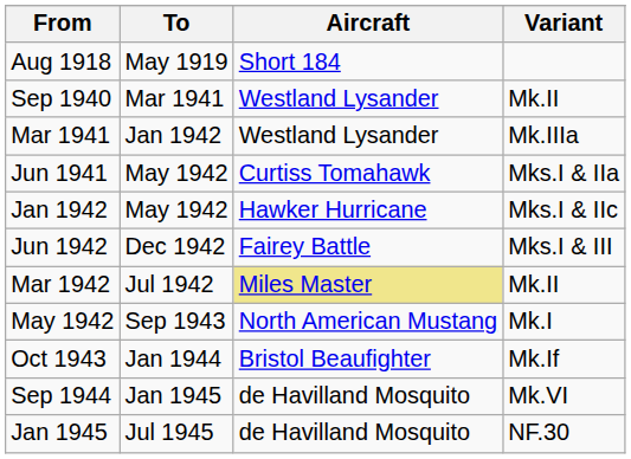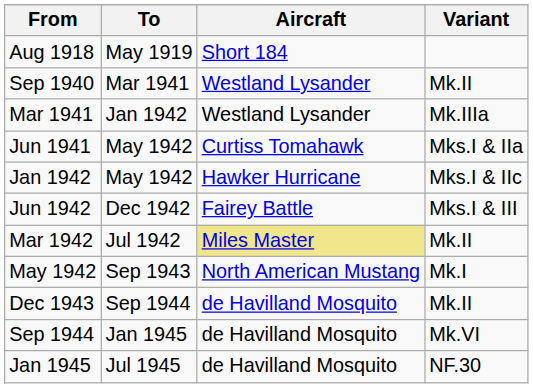 <table class="wikitable">
 <tr>
 </tr>
 <tr>
 <th>From</th>
 <th>To</th>
 <th>Aircraft</th>
 <th>Variant</th>
 </tr>
 <tr>
 <td>Aug 1918</td>
 <td>May 1919</td>
 <td><a href='#'>Short 184</a></td>
 <td></td>
 </tr>
 <tr>
 <td>Sep 1940</td>
 <td>Mar 1941</td>
 <td><a href='#'>Westland Lysander</a></td>
 <td>Mk.II</td>
 </tr>
 <tr>
 <td>Mar 1941</td>
 <td>Jan 1942</td>
 <td>Westland Lysander</td>
 <td>Mk.IIIa</td>
 </tr>
 <tr>
 <td>Jun 1941</td>
 <td>May 1942</td>
 <td><a href='#'>Curtiss Tomahawk</a></td>
 <td>Mks.I & IIa</td>
 </tr>
 <tr>
 <td>Jan 1942</td>
 <td>May 1942</td>
 <td><a href='#'>Hawker Hurricane</a></td>
 <td>Mks.I & IIc</td>
 </tr>
 <tr>
 <td>Jun 1942</td>
 <td>Dec 1942</td>
 <td><a href='#'>Fairey Battle</a></td>
 <td>Mks.I & III</td>
 </tr>
 <tr>
 <td>Mar 1942</td>
 <td>Jul 1942</td>
 <td style="background: khaki;"><a href='#'>Miles Master</a></td>
 <td>Mk.II</td>
 </tr>
 <tr>
 <td>May 1942</td>
 <td>Sep 1943</td>
 <td><a href='#'>North American Mustang</a></td>
 <td>Mk.I</td>
 </tr>
 <tr>
-<td>Oct 1943</td>
-<td>Jan 1944</td>
-<td><a href='#'>Bristol Beaufighter</a></td>
-<td>Mk.If</td>
+<td>Dec 1943</td>
+<td>Sep 1944</td>
+<td><a href='#'>de Havilland Mosquito</a></td>
+<td>Mk.II</td>
 </tr>
 <tr>
 <td>Sep 1944</td>
 <td>Jan 1945</td>
 <td>de Havilland Mosquito</td>
 <td>Mk.VI</td>
 </tr>
 <tr>
 <td>Jan 1945</td>
 <td>Jul 1945</td>
 <td>de Havilland Mosquito</td>
 <td>NF.30</td>
 </tr>
 </table>
